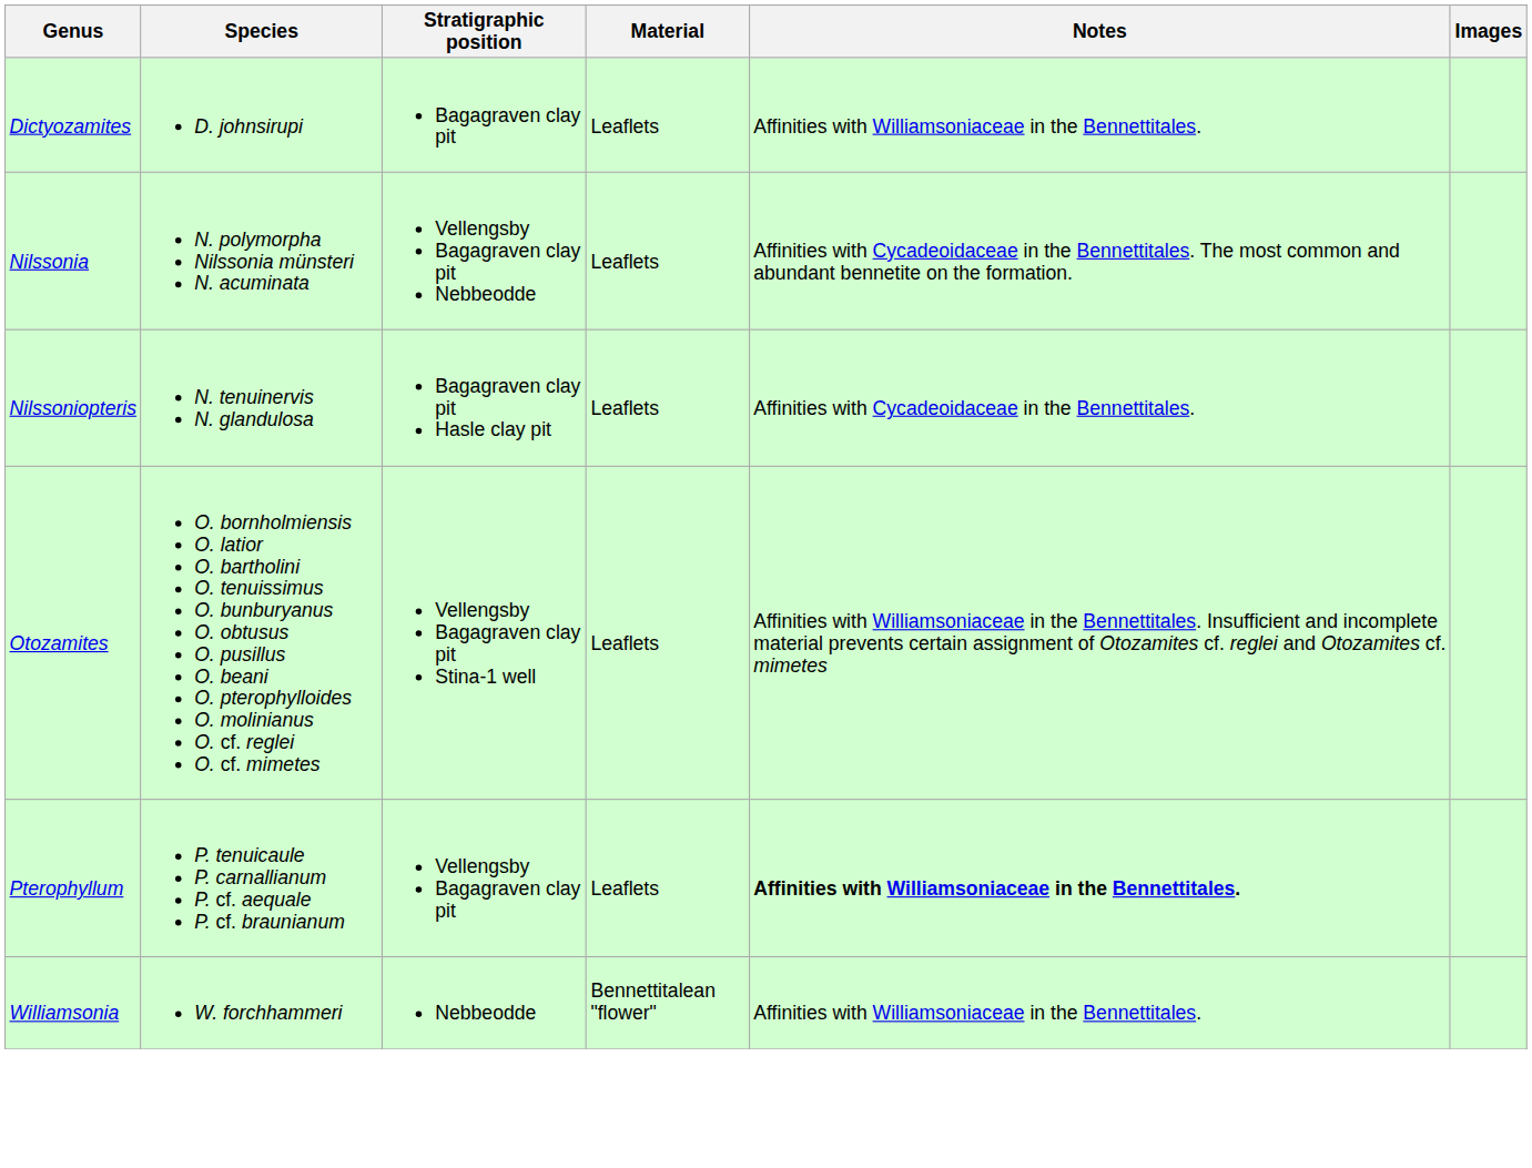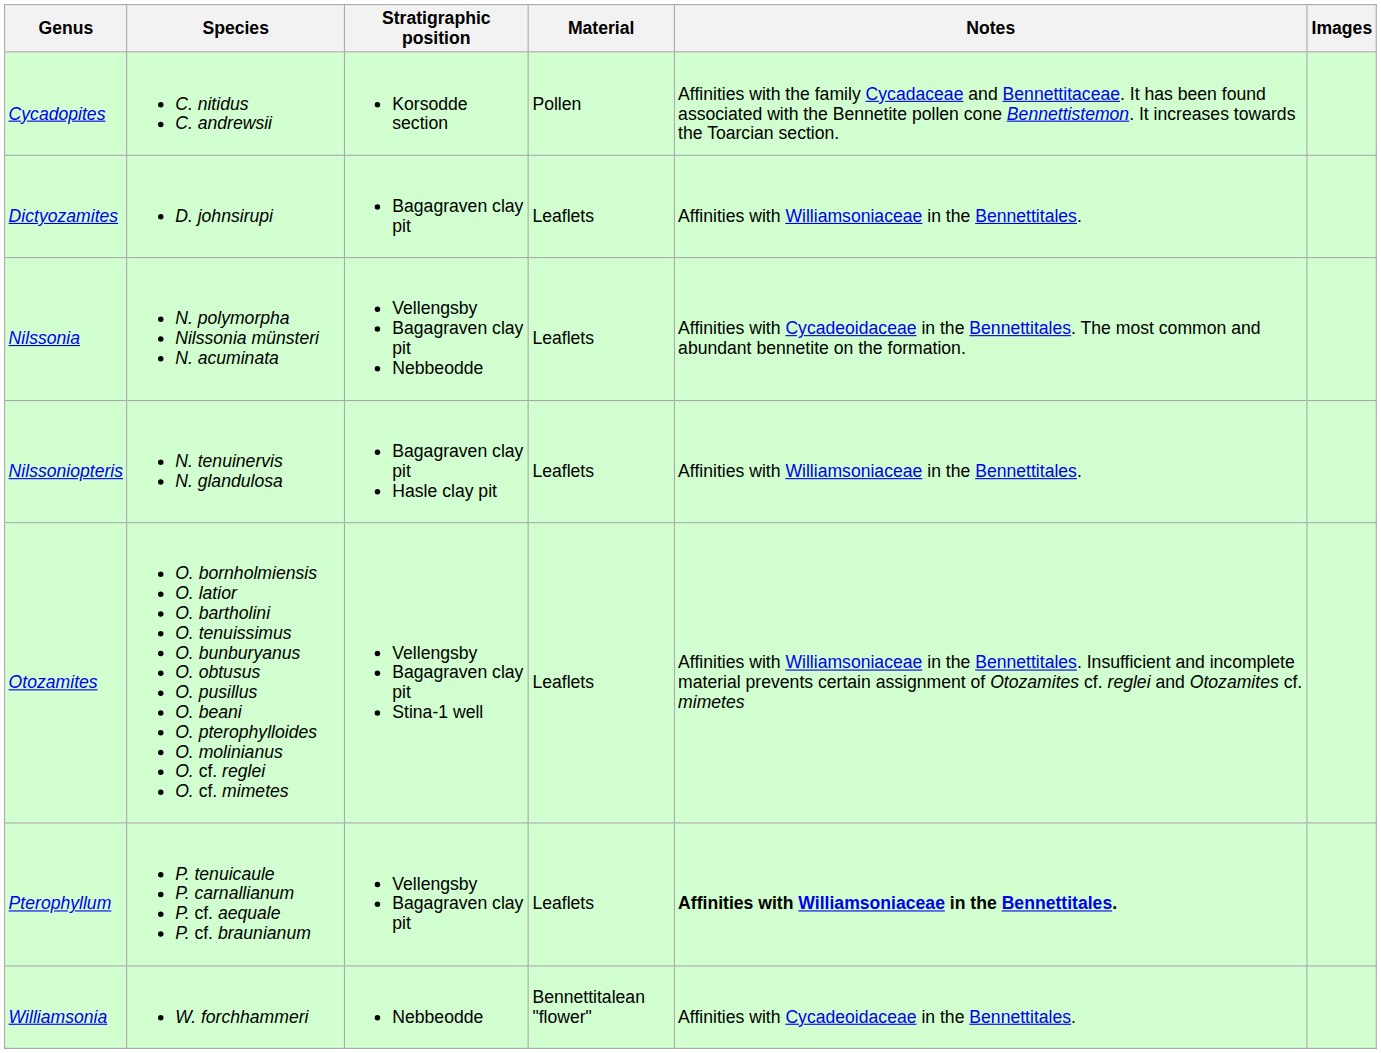 <table class = "wikitable">
 <tr>
 <th>Genus</th>
 <th width="190px">Species</th>
 <th width="160px">Stratigraphic position</th>
 <th>Material</th>
 <th>Notes</th>
 <th>Images</th>
+</tr>
+<tr>
+<td style="background:#D1FFCF;"><br><em><a href='#'>Cycadopites</a></em></td>
+<td style="background:#D1FFCF;"><br><ul><li><em>C. nitidus</em></li><li><em>C. andrewsii</em></li></ul></td>
+<td style="background:#D1FFCF;"><br><ul><li>Korsodde section</li></ul></td>
+<td style="background:#D1FFCF;">Pollen</td>
+<td style="background:#D1FFCF;"><br>Affinities with the family <a href='#'>Cycadaceae</a> and <a href='#'>Bennettitaceae</a>. It has been found associated with the Bennetite pollen cone <em><a href='#'>Bennettistemon</a></em>. It increases towards the Toarcian section.</td>
+<td style="background:#D1FFCF;"></td>
 </tr>
 <tr>
 <td style="background:#D1FFCF;"><br><em><a href='#'>Dictyozamites</a></em></td>
 <td style="background:#D1FFCF;"><br><ul><li><em>D. johnsirupi</em></li></ul></td>
 <td style="background:#D1FFCF;"><br><ul><li>Bagagraven clay pit</li></ul></td>
 <td style="background:#D1FFCF;"><br>Leaflets</td>
 <td style="background:#D1FFCF;"><br>Affinities with <a href='#'>Williamsoniaceae</a> in the <a href='#'>Bennettitales</a>.</td>
 <td style="background:#D1FFCF;"></td>
 </tr>
 <tr>
 <td style="background:#D1FFCF;"><br><em><a href='#'>Nilssonia</a></em></td>
 <td style="background:#D1FFCF;"><br><ul><li><em>N. polymorpha</em></li><li><em>Nilssonia münsteri</em></li><li><em>N. acuminata</em></li></ul></td>
 <td style="background:#D1FFCF;"><br><ul><li>Vellengsby</li><li>Bagagraven clay pit</li><li>Nebbeodde</li></ul></td>
 <td style="background:#D1FFCF;"><br>Leaflets</td>
 <td style="background:#D1FFCF;"><br>Affinities with <a href='#'>Cycadeoidaceae</a> in the <a href='#'>Bennettitales</a>. The most common and abundant bennetite on the formation.</td>
 <td style="background:#D1FFCF;"><br></td>
 </tr>
 <tr>
 <td style="background:#D1FFCF;"><br><em><a href='#'>Nilssoniopteris</a></em></td>
 <td style="background:#D1FFCF;"><br><ul><li><em>N. tenuinervis</em></li><li><em>N. glandulosa</em></li></ul></td>
 <td style="background:#D1FFCF;"><br><ul><li>Bagagraven clay pit</li><li>Hasle clay pit</li></ul></td>
 <td style="background:#D1FFCF;"><br>Leaflets</td>
-<td style="background:#D1FFCF;"><br>Affinities with <a href='#'>Cycadeoidaceae</a> in the <a href='#'>Bennettitales</a>.</td>
+<td style="background:#D1FFCF;"><br>Affinities with <a href='#'>Williamsoniaceae</a> in the <a href='#'>Bennettitales</a>.</td>
 <td style="background:#D1FFCF;"></td>
 </tr>
 <tr>
 <td style="background:#D1FFCF;"><br><em><a href='#'>Otozamites</a></em></td>
 <td style="background:#D1FFCF;"><br><ul><li><em>O. bornholmiensis</em></li><li><em>O. latior</em></li><li><em>O. bartholini</em></li><li><em>O. tenuissimus</em></li><li><em>O. bunburyanus</em></li><li><em>O. obtusus</em></li><li><em>O. pusillus</em></li><li><em>O. beani</em></li><li><em>O. pterophylloides</em></li><li><em>O. molinianus</em></li><li><em>O.</em> cf. <em>reglei</em></li><li><em>O.</em> cf. <em>mimetes</em></li></ul></td>
 <td style="background:#D1FFCF;"><br><ul><li>Vellengsby</li><li>Bagagraven clay pit</li><li>Stina-1 well</li></ul></td>
 <td style="background:#D1FFCF;"><br>Leaflets</td>
 <td style="background:#D1FFCF;"><br>Affinities with <a href='#'>Williamsoniaceae</a> in the <a href='#'>Bennettitales</a>. Insufficient and incomplete material prevents certain assignment of <em>Otozamites</em> cf. <em>reglei</em> and <em>Otozamites</em> cf. <em>mimetes</em></td>
 <td style="background:#D1FFCF;"><br></td>
 </tr>
 <tr>
 <td style="background:#D1FFCF;"><br><em><a href='#'>Pterophyllum</a></em></td>
 <td style="background:#D1FFCF;"><br><ul><li><em>P. tenuicaule</em></li><li><em>P. carnallianum</em></li><li><em>P.</em> cf. <em>aequale</em></li><li><em>P.</em> cf. <em>braunianum</em></li></ul></td>
 <td style="background:#D1FFCF;"><br><ul><li>Vellengsby</li><li>Bagagraven clay pit</li></ul></td>
 <td style="background:#D1FFCF;"><br>Leaflets</td>
 <td style="background:#D1FFCF;"><strong><br>Affinities with <a href='#'>Williamsoniaceae</a> in the <a href='#'>Bennettitales</a>.</strong></td>
 <td style="background:#D1FFCF;"><br></td>
 </tr>
 <tr>
 <td style="background:#D1FFCF;"><br><em><a href='#'>Williamsonia</a></em></td>
 <td style="background:#D1FFCF;"><br><ul><li><em>W. forchhammeri</em></li></ul></td>
 <td style="background:#D1FFCF;"><br><ul><li>Nebbeodde</li></ul></td>
 <td style="background:#D1FFCF;">Bennettitalean "flower"</td>
-<td style="background:#D1FFCF;"><br>Affinities with <a href='#'>Williamsoniaceae</a> in the <a href='#'>Bennettitales</a>.</td>
+<td style="background:#D1FFCF;"><br>Affinities with <a href='#'>Cycadeoidaceae</a> in the <a href='#'>Bennettitales</a>.</td>
 <td style="background:#D1FFCF;"><br></td>
 </tr>
 <tr>
 </tr>
 </table>
